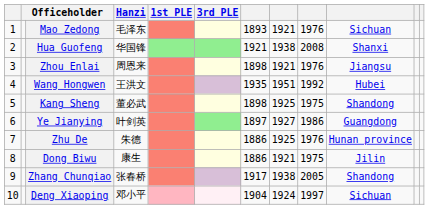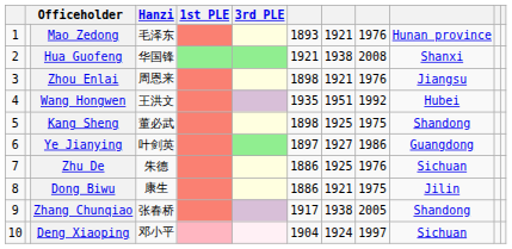 <table class="wikitable sortable" style=text-align:center>
 <tr>
 <th scope=col></th>
 <th scope=col colspan="2">Officeholder</th>
 <th scope=col><a href='#'>Hanzi</a></th>
 <th scope=col><a href='#'>1st PLE</a></th>
 <th scope=col><a href='#'>3rd PLE</a></th>
 <th scope=col></th>
 <th scope=col></th>
 <th scope=col></th>
 <th scope=col></th>
 <th scope=col></th>
 <th scope=col class="unsortable"></th>
 </tr>
 <tr>
 <td>1</td>
 <td></td>
 <th align="center" scope="row" style="font-weight:normal;"><a href='#'>Mao Zedong</a></th>
 <td data-sort-value="4">毛泽东</td>
 <td bgcolor = Salmon></td>
 <td bgcolor = LightYellow></td>
 <td>1893</td>
 <td>1921</td>
 <td>1976</td>
-<td><a href='#'>Sichuan</a></td>
+<td><a href='#'>Hunan province</a></td>
 <td></td>
 <td></td>
 </tr>
 <tr>
 <td>2</td>
 <td></td>
 <th align="center" scope="row" style="font-weight:normal;"><a href='#'>Hua Guofeng</a></th>
 <td data-sort-value="59">华国锋</td>
 <td bgcolor = LightGreen></td>
 <td bgcolor = LightGreen></td>
 <td>1921</td>
 <td>1938</td>
 <td>2008</td>
 <td><a href='#'>Shanxi</a></td>
 <td></td>
 <td></td>
 </tr>
 <tr>
 <td>3</td>
 <td></td>
 <th align="center" scope="row" style="font-weight:normal;"><a href='#'>Zhou Enlai</a></th>
 <td data-sort-value="128">周恩来</td>
 <td bgcolor = Salmon></td>
 <td bgcolor = LightYellow></td>
 <td>1898</td>
 <td>1921</td>
 <td>1976</td>
 <td><a href='#'>Jiangsu</a></td>
 <td></td>
 <td></td>
 </tr>
 <tr>
 <td>4</td>
 <td></td>
 <th align="center" scope="row" style="font-weight:normal;"><a href='#'>Wang Hongwen</a></th>
 <td data-sort-value="15">王洪文</td>
 <td bgcolor = Salmon></td>
 <td bgcolor = Thistle></td>
 <td>1935</td>
 <td>1951</td>
 <td>1992</td>
 <td><a href='#'>Hubei</a></td>
 <td></td>
 <td></td>
 </tr>
 <tr>
 <td>5</td>
 <td></td>
 <th align="center" scope="row" style="font-weight:normal;"><a href='#'>Kang Sheng</a></th>
 <td data-sort-value="172">董必武</td>
 <td bgcolor = Salmon></td>
 <td bgcolor = LightYellow></td>
 <td>1898</td>
 <td>1925</td>
 <td>1975</td>
 <td><a href='#'>Shandong</a></td>
 <td></td>
 <td></td>
 </tr>
 <tr>
 <td>6</td>
 <td></td>
 <th align="center" scope="row" style="font-weight:normal;"><a href='#'>Ye Jianying</a></th>
 <td data-sort-value="38">叶剑英</td>
 <td bgcolor = Salmon></td>
 <td bgcolor = LightGreen></td>
 <td>1897</td>
 <td>1927</td>
 <td>1986</td>
 <td><a href='#'>Guangdong</a></td>
 <td></td>
 <td></td>
 </tr>
 <tr>
 <td>7</td>
 <td></td>
 <th align="center" scope="row" style="font-weight:normal;"><a href='#'>Zhu De</a></th>
 <td data-sort-value="53">朱德</td>
 <td bgcolor = Salmon></td>
 <td bgcolor = LightYellow></td>
 <td>1886</td>
 <td>1925</td>
 <td>1976</td>
-<td><a href='#'>Hunan province</a></td>
+<td><a href='#'>Sichuan</a></td>
 <td></td>
 <td></td>
 </tr>
 <tr>
 <td>8</td>
 <td></td>
 <th align="center" scope="row" style="font-weight:normal;"><a href='#'>Dong Biwu</a></th>
 <td data-sort-value="160">康生</td>
 <td bgcolor = Salmon></td>
 <td bgcolor = LightYellow></td>
 <td>1886</td>
 <td>1921</td>
 <td>1975</td>
 <td><a href='#'>Jilin</a></td>
 <td></td>
 <td></td>
 </tr>
 <tr>
 <td>9</td>
 <td></td>
 <th align="center" scope="row" style="font-weight:normal;"><a href='#'>Zhang Chunqiao</a></th>
 <td data-sort-value="112">张春桥</td>
 <td bgcolor = Salmon></td>
 <td bgcolor = Thistle></td>
 <td>1917</td>
 <td>1938</td>
 <td>2005</td>
 <td><a href='#'>Shandong</a></td>
 <td></td>
 <td></td>
 </tr>
 <tr>
 <td>10</td>
 <td></td>
 <th align="center" scope="row" style="font-weight:normal;"><a href='#'>Deng Xiaoping</a></th>
 <td data-sort-value="25">邓小平</td>
 <td bgcolor = LightPink></td>
 <td bgcolor = LavenderBlush></td>
 <td>1904</td>
 <td>1924</td>
 <td>1997</td>
 <td><a href='#'>Sichuan</a></td>
 <td></td>
 <td></td>
 </tr>
 </table>
